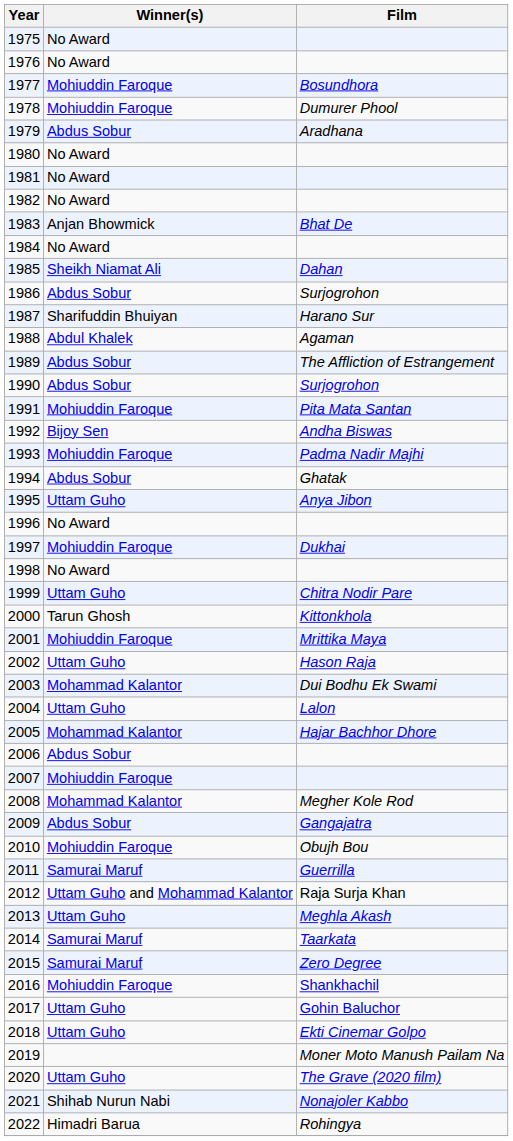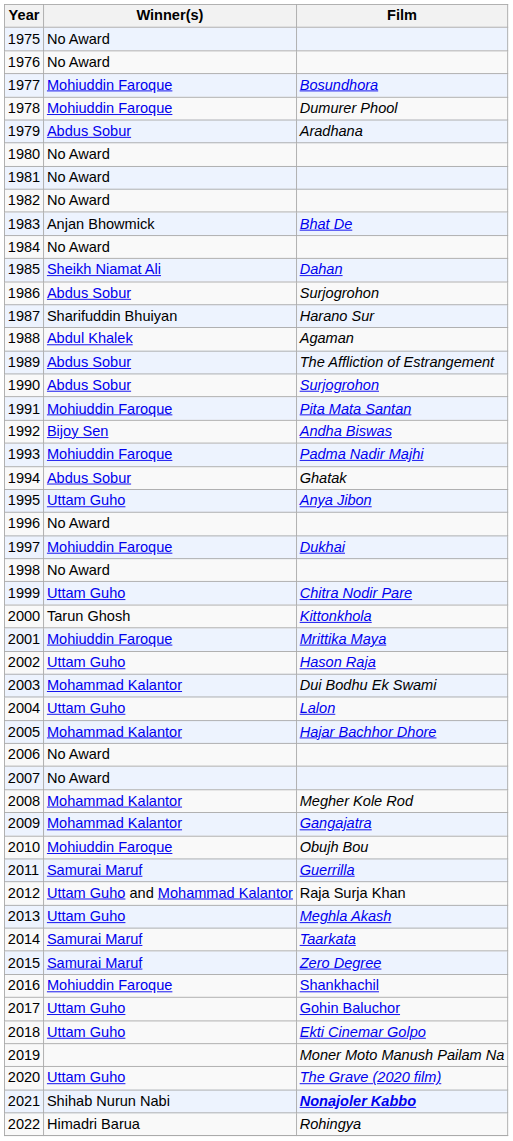 <table class="wikitable">
 <tr>
 <th>Year</th>
 <th>Winner(s)</th>
 <th>Film</th>
 </tr>
 <tr style="background:#edf3fe;">
 <td>1975</td>
 <td>No Award</td>
 <td></td>
 </tr>
 <tr>
 <td>1976</td>
 <td>No Award</td>
 <td></td>
 </tr>
 <tr style="background:#edf3fe;">
 <td>1977</td>
 <td><a href='#'>Mohiuddin Faroque</a></td>
 <td><em><a href='#'>Bosundhora</a></em></td>
 </tr>
 <tr>
 <td>1978</td>
 <td><a href='#'>Mohiuddin Faroque</a></td>
 <td><em>Dumurer Phool</em></td>
 </tr>
 <tr style="background:#edf3fe;">
 <td>1979</td>
 <td><a href='#'>Abdus Sobur</a></td>
 <td><em>Aradhana</em></td>
 </tr>
 <tr>
 <td>1980</td>
 <td>No Award</td>
 <td></td>
 </tr>
 <tr style="background:#edf3fe;">
 <td>1981</td>
 <td>No Award</td>
 <td></td>
 </tr>
 <tr>
 <td>1982</td>
 <td>No Award</td>
 <td></td>
 </tr>
 <tr style="background:#edf3fe;">
 <td>1983</td>
 <td>Anjan Bhowmick</td>
 <td><em><a href='#'>Bhat De</a></em></td>
 </tr>
 <tr>
 <td>1984</td>
 <td>No Award</td>
 <td></td>
 </tr>
 <tr style="background:#edf3fe;">
 <td>1985</td>
 <td><a href='#'>Sheikh Niamat Ali</a></td>
 <td><em><a href='#'>Dahan</a></em></td>
 </tr>
 <tr>
 <td>1986</td>
 <td><a href='#'>Abdus Sobur</a></td>
 <td><em>Surjogrohon</em></td>
 </tr>
 <tr style="background:#edf3fe;">
 <td>1987</td>
 <td>Sharifuddin Bhuiyan</td>
 <td><em>Harano Sur</em></td>
 </tr>
 <tr>
 <td>1988</td>
 <td><a href='#'>Abdul Khalek</a></td>
 <td><em>Agaman</em></td>
 </tr>
 <tr style="background:#edf3fe;">
 <td>1989</td>
 <td><a href='#'>Abdus Sobur</a></td>
 <td><em>The Affliction of Estrangement</em></td>
 </tr>
 <tr>
 <td>1990</td>
 <td><a href='#'>Abdus Sobur</a></td>
 <td><em><a href='#'>Surjogrohon</a></em></td>
 </tr>
 <tr style="background:#edf3fe;">
 <td>1991</td>
 <td><a href='#'>Mohiuddin Faroque</a></td>
 <td><em><a href='#'>Pita Mata Santan</a></em></td>
 </tr>
 <tr>
 <td>1992</td>
 <td><a href='#'>Bijoy Sen</a></td>
 <td><em><a href='#'>Andha Biswas</a></em></td>
 </tr>
 <tr style="background:#edf3fe;">
 <td>1993</td>
 <td><a href='#'>Mohiuddin Faroque</a></td>
 <td><em><a href='#'>Padma Nadir Majhi</a></em></td>
 </tr>
 <tr>
 <td>1994</td>
 <td><a href='#'>Abdus Sobur</a></td>
 <td><em>Ghatak</em></td>
 </tr>
 <tr style="background:#edf3fe;">
 <td>1995</td>
 <td><a href='#'>Uttam Guho</a></td>
 <td><em><a href='#'>Anya Jibon</a></em></td>
 </tr>
 <tr>
 <td>1996</td>
 <td>No Award</td>
 <td></td>
 </tr>
 <tr style="background:#edf3fe;">
 <td>1997</td>
 <td><a href='#'>Mohiuddin Faroque</a></td>
 <td><em><a href='#'>Dukhai</a></em></td>
 </tr>
 <tr>
 <td>1998</td>
 <td>No Award</td>
 <td></td>
 </tr>
 <tr style="background:#edf3fe;">
 <td>1999</td>
 <td><a href='#'>Uttam Guho</a></td>
 <td><em><a href='#'>Chitra Nodir Pare</a></em></td>
 </tr>
 <tr>
 <td>2000</td>
 <td>Tarun Ghosh</td>
 <td><em><a href='#'>Kittonkhola</a></em></td>
 </tr>
 <tr style="background:#edf3fe;">
 <td>2001</td>
 <td><a href='#'>Mohiuddin Faroque</a></td>
 <td><em><a href='#'>Mrittika Maya</a></em></td>
 </tr>
 <tr>
 <td>2002</td>
 <td><a href='#'>Uttam Guho</a></td>
 <td><em><a href='#'>Hason Raja</a></em></td>
 </tr>
 <tr style="background:#edf3fe;">
 <td>2003</td>
 <td><a href='#'>Mohammad Kalantor</a></td>
 <td><em>Dui Bodhu Ek Swami</em></td>
 </tr>
 <tr>
 <td>2004</td>
 <td><a href='#'>Uttam Guho</a></td>
 <td><em><a href='#'>Lalon</a></em></td>
 </tr>
 <tr style="background:#edf3fe;">
 <td>2005</td>
 <td><a href='#'>Mohammad Kalantor</a></td>
 <td><em><a href='#'>Hajar Bachhor Dhore</a></em></td>
 </tr>
 <tr>
 <td>2006</td>
-<td><a href='#'>Abdus Sobur</a></td>
+<td>No Award</td>
 <td></td>
 </tr>
 <tr style="background:#edf3fe;">
 <td>2007</td>
-<td><a href='#'>Mohiuddin Faroque</a></td>
+<td>No Award</td>
 <td></td>
 </tr>
 <tr>
 <td>2008</td>
 <td><a href='#'>Mohammad Kalantor</a></td>
 <td><em>Megher Kole Rod</em></td>
 </tr>
 <tr style="background:#edf3fe;">
 <td>2009</td>
-<td><a href='#'>Abdus Sobur</a></td>
+<td><a href='#'>Mohammad Kalantor</a></td>
 <td><em><a href='#'>Gangajatra</a></em></td>
 </tr>
 <tr>
 <td>2010</td>
 <td><a href='#'>Mohiuddin Faroque</a></td>
 <td><em>Obujh Bou</em></td>
 </tr>
 <tr style="background:#edf3fe;">
 <td>2011</td>
 <td><a href='#'>Samurai Maruf</a></td>
 <td><em><a href='#'>Guerrilla</a></em></td>
 </tr>
 <tr>
 <td>2012</td>
 <td><a href='#'>Uttam Guho</a> and <a href='#'>Mohammad Kalantor</a></td>
 <td>Raja Surja Khan</td>
 </tr>
 <tr style="background:#edf3fe;">
 <td>2013</td>
 <td><a href='#'>Uttam Guho</a></td>
 <td><em><a href='#'>Meghla Akash</a></em></td>
 </tr>
 <tr>
 <td>2014</td>
 <td><a href='#'>Samurai Maruf</a></td>
 <td><em><a href='#'>Taarkata</a></em></td>
 </tr>
 <tr style="background:#edf3fe;">
 <td>2015</td>
 <td><a href='#'>Samurai Maruf</a></td>
 <td><em><a href='#'>Zero Degree</a></em></td>
 </tr>
 <tr>
 <td>2016</td>
 <td><a href='#'>Mohiuddin Faroque</a></td>
 <td><a href='#'>Shankhachil</a></td>
 </tr>
 <tr>
 <td>2017</td>
 <td><a href='#'>Uttam Guho</a></td>
 <td><a href='#'>Gohin Baluchor</a></td>
 </tr>
 <tr>
 <td>2018</td>
 <td><a href='#'>Uttam Guho</a></td>
 <td><em><a href='#'>Ekti Cinemar Golpo</a></em></td>
 </tr>
 <tr>
 <td>2019</td>
 <td></td>
 <td><em>Moner Moto Manush Pailam Na</em></td>
 </tr>
 <tr>
 <td>2020</td>
 <td><a href='#'>Uttam Guho</a></td>
 <td><em><a href='#'>The Grave (2020 film)</a></em></td>
 </tr>
 <tr style="background:#edf3fe;">
 <td>2021</td>
 <td>Shihab Nurun Nabi</td>
-<td><em><a href='#'>Nonajoler Kabbo</a></em></td>
+<td><strong><em><a href='#'>Nonajoler Kabbo</a></em></strong></td>
 </tr>
 <tr>
 <td>2022</td>
 <td>Himadri Barua</td>
 <td><em>Rohingya</em></td>
 </tr>
 <tr style="background:#edf3fe;">
 </tr>
 </table>
